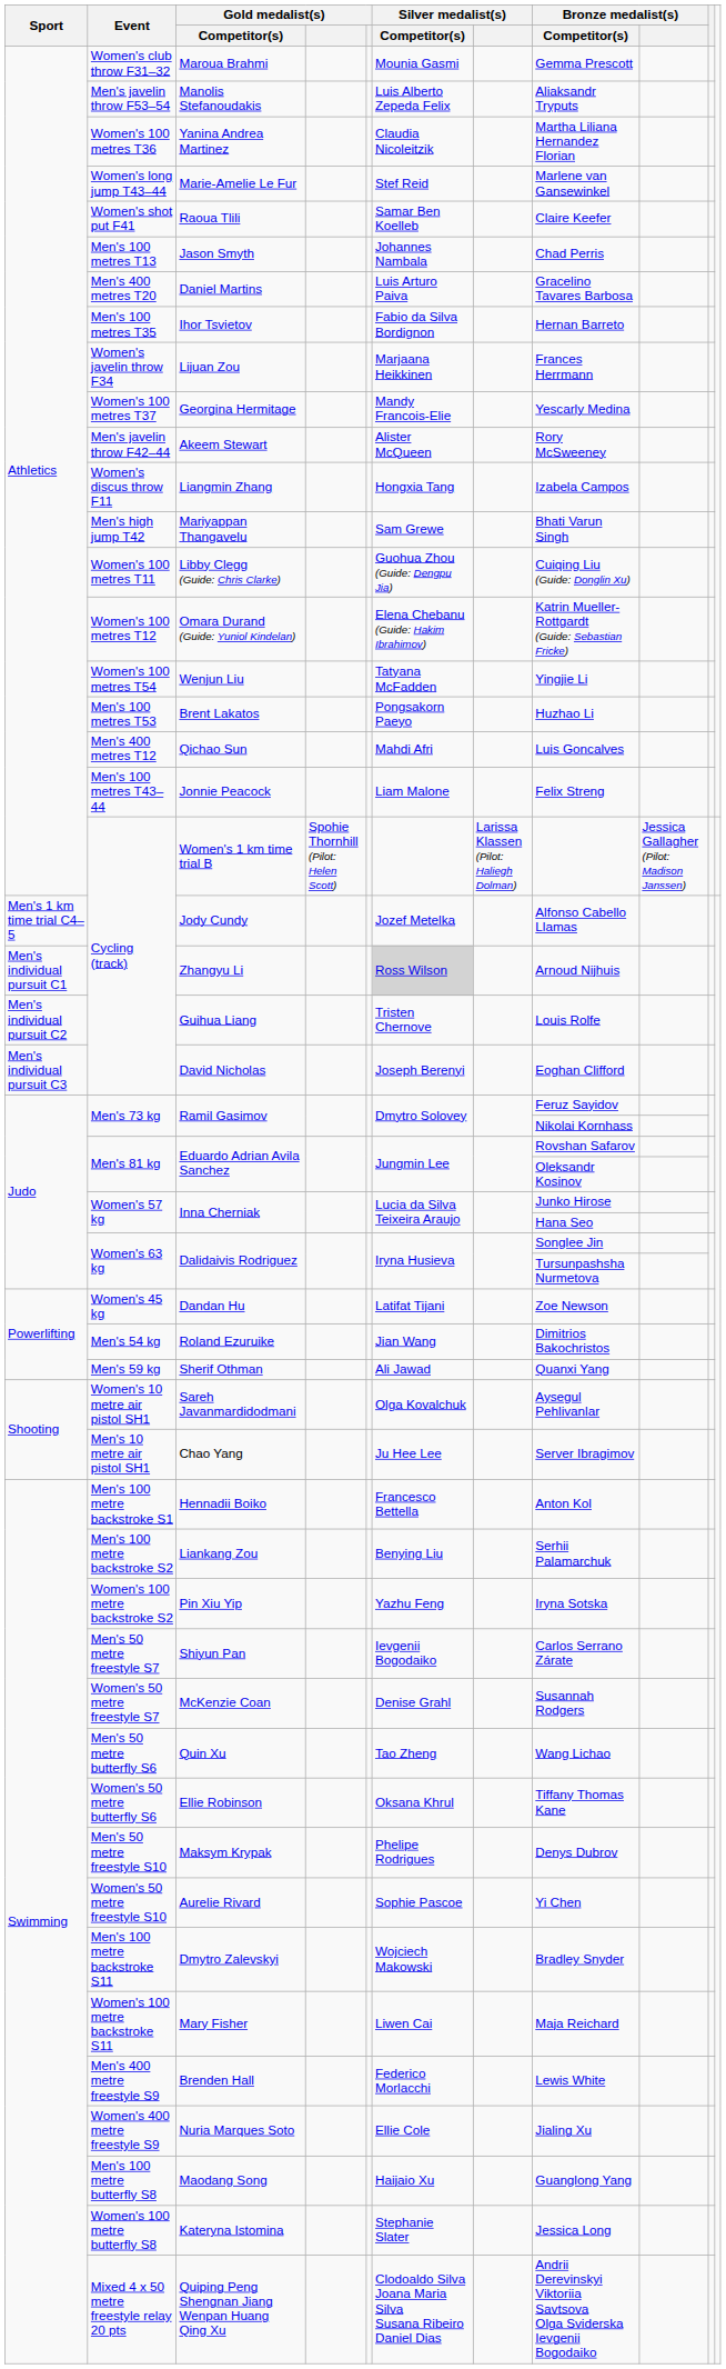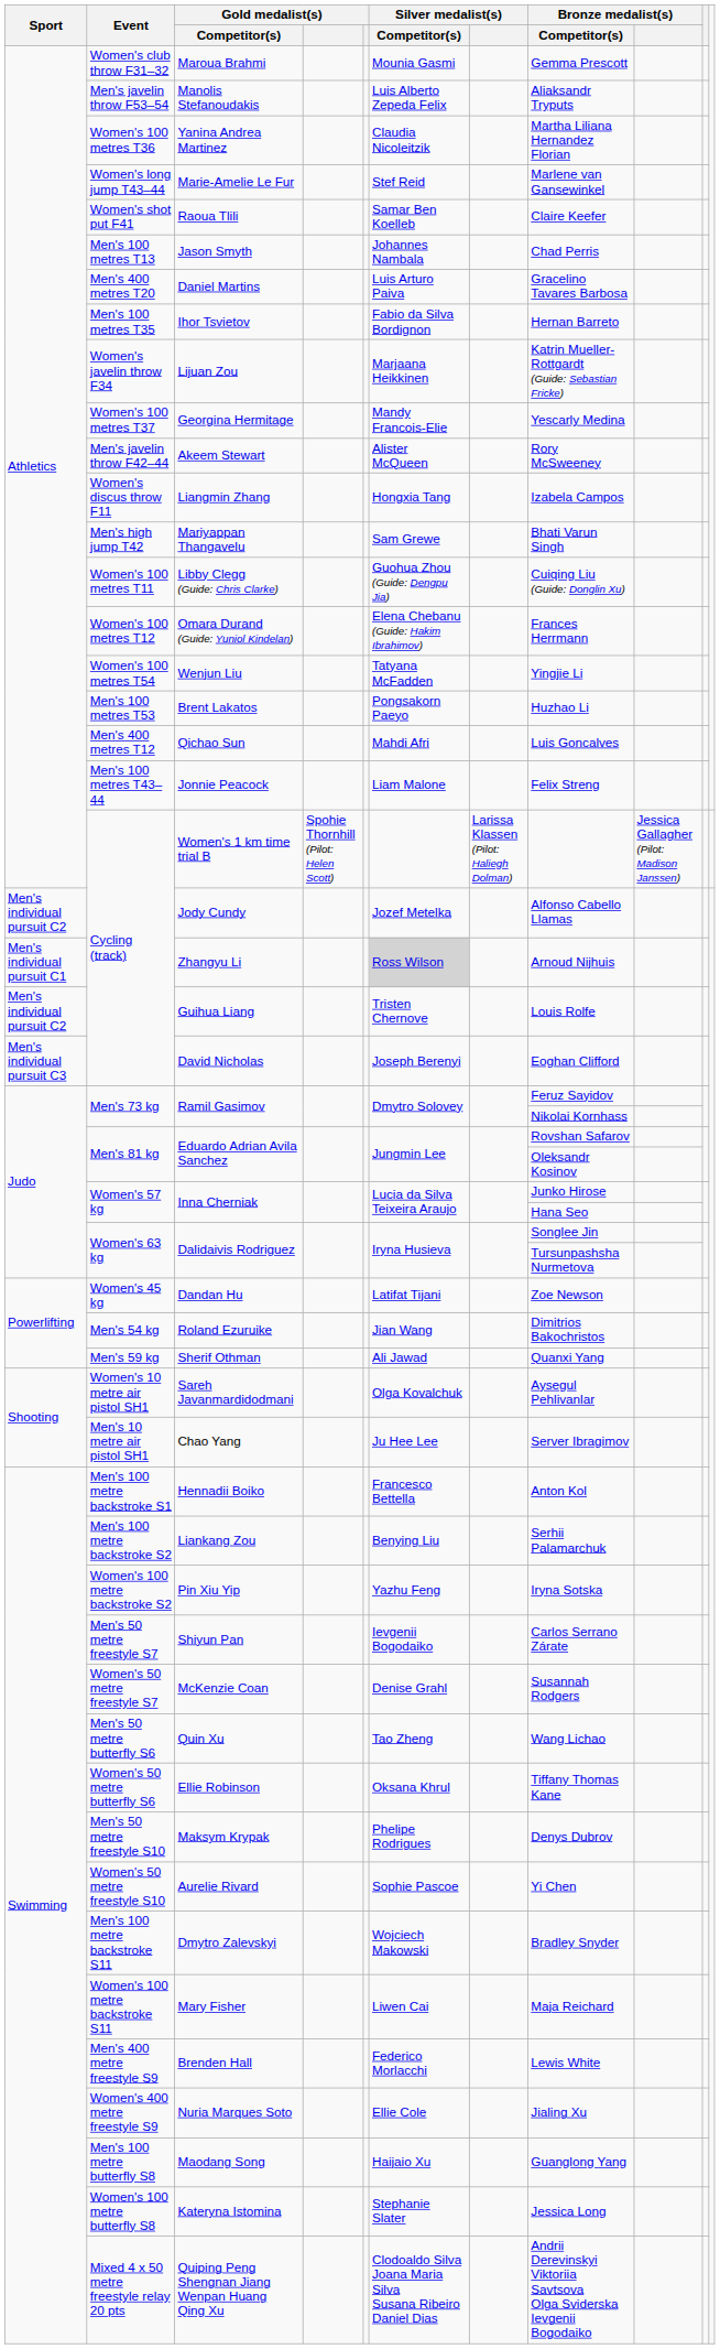 <table class="wikitable" style="width:100%;">
 <tr>
 <th rowspan="2">Sport</th>
 <th rowspan="2">Event</th>
 <th colspan="3">Gold medalist(s)</th>
 <th colspan="2">Silver medalist(s)</th>
 <th colspan="2">Bronze medalist(s)</th>
 <th rowspan="2"></th>
 </tr>
 <tr>
 <th>Competitor(s)</th>
 <th></th>
 <th></th>
 <th>Competitor(s)</th>
 <th></th>
 <th>Competitor(s)</th>
 <th></th>
 </tr>
 <tr>
 <td rowspan="20"><a href='#'>Athletics</a></td>
 <td><a href='#'>Women's club throw F31–32</a></td>
 <td><a href='#'>Maroua Brahmi</a></td>
 <td></td>
 <td></td>
 <td><a href='#'>Mounia Gasmi</a></td>
 <td></td>
 <td><a href='#'>Gemma Prescott</a></td>
 <td></td>
 <td></td>
 </tr>
 <tr>
 <td><a href='#'>Men's javelin throw F53–54</a></td>
 <td><a href='#'>Manolis Stefanoudakis</a></td>
 <td></td>
 <td></td>
 <td><a href='#'>Luis Alberto Zepeda Felix</a></td>
 <td></td>
 <td><a href='#'>Aliaksandr Tryputs</a></td>
 <td></td>
 <td></td>
 </tr>
 <tr>
 <td><a href='#'>Women's 100 metres T36</a></td>
 <td><a href='#'>Yanina Andrea Martinez</a></td>
 <td></td>
 <td></td>
 <td><a href='#'>Claudia Nicoleitzik</a></td>
 <td></td>
 <td><a href='#'>Martha Liliana Hernandez Florian</a></td>
 <td></td>
 <td></td>
 </tr>
 <tr>
 <td><a href='#'>Women's long jump T43–44</a></td>
 <td><a href='#'>Marie-Amelie Le Fur</a></td>
 <td></td>
 <td></td>
 <td><a href='#'>Stef Reid</a></td>
 <td></td>
 <td><a href='#'>Marlene van Gansewinkel</a></td>
 <td></td>
 <td></td>
 </tr>
 <tr>
 <td><a href='#'>Women's shot put F41</a></td>
 <td><a href='#'>Raoua Tlili</a></td>
 <td></td>
 <td></td>
 <td><a href='#'>Samar Ben Koelleb</a></td>
 <td></td>
 <td><a href='#'>Claire Keefer</a></td>
 <td></td>
 <td></td>
 </tr>
 <tr>
 <td><a href='#'>Men's 100 metres T13</a></td>
 <td><a href='#'>Jason Smyth</a></td>
 <td></td>
 <td></td>
 <td><a href='#'>Johannes Nambala</a></td>
 <td></td>
 <td><a href='#'>Chad Perris</a></td>
 <td></td>
 <td></td>
 </tr>
 <tr>
 <td><a href='#'>Men's 400 metres T20</a></td>
 <td><a href='#'>Daniel Martins</a></td>
 <td></td>
 <td></td>
 <td><a href='#'>Luis Arturo Paiva</a></td>
 <td></td>
 <td><a href='#'>Gracelino Tavares Barbosa</a></td>
 <td></td>
 <td></td>
 </tr>
 <tr>
 <td><a href='#'>Men's 100 metres T35</a></td>
 <td><a href='#'>Ihor Tsvietov</a></td>
 <td></td>
 <td></td>
 <td><a href='#'>Fabio da Silva Bordignon</a></td>
 <td></td>
 <td><a href='#'>Hernan Barreto</a></td>
 <td></td>
 <td></td>
 </tr>
 <tr>
 <td><a href='#'>Women's javelin throw F34</a></td>
 <td><a href='#'>Lijuan Zou</a></td>
 <td></td>
 <td></td>
 <td><a href='#'>Marjaana Heikkinen</a></td>
 <td></td>
-<td><a href='#'>Frances Herrmann</a></td>
+<td><a href='#'>Katrin Mueller-Rottgardt</a><br><small><em>(Guide: <a href='#'>Sebastian Fricke</a>)</em></small></td>
 <td></td>
 <td></td>
 </tr>
 <tr>
 <td><a href='#'>Women's 100 metres T37</a></td>
 <td><a href='#'>Georgina Hermitage</a></td>
 <td></td>
 <td></td>
 <td><a href='#'>Mandy Francois-Elie</a></td>
 <td></td>
 <td><a href='#'>Yescarly Medina</a></td>
 <td></td>
 <td></td>
 </tr>
 <tr>
 <td><a href='#'>Men's javelin throw F42–44</a></td>
 <td><a href='#'>Akeem Stewart</a></td>
 <td></td>
 <td></td>
 <td><a href='#'>Alister McQueen</a></td>
 <td></td>
 <td><a href='#'>Rory McSweeney</a></td>
 <td></td>
 <td></td>
 </tr>
 <tr>
 <td><a href='#'>Women's discus throw F11</a></td>
 <td><a href='#'>Liangmin Zhang</a></td>
 <td></td>
 <td></td>
 <td><a href='#'>Hongxia Tang</a></td>
 <td></td>
 <td><a href='#'>Izabela Campos</a></td>
 <td></td>
 <td></td>
 </tr>
 <tr>
 <td><a href='#'>Men's high jump T42</a></td>
 <td><a href='#'>Mariyappan Thangavelu</a></td>
 <td></td>
 <td></td>
 <td><a href='#'>Sam Grewe</a></td>
 <td></td>
 <td><a href='#'>Bhati Varun Singh</a></td>
 <td></td>
 <td></td>
 </tr>
 <tr>
 <td><a href='#'>Women's 100 metres T11</a></td>
 <td><a href='#'>Libby Clegg</a><br><small><em>(Guide: <a href='#'>Chris Clarke</a>)</em></small></td>
 <td></td>
 <td></td>
 <td><a href='#'>Guohua Zhou</a><br><small><em>(Guide: <a href='#'>Dengpu Jia</a>)</em></small></td>
 <td></td>
 <td><a href='#'>Cuiqing Liu</a><br><small><em>(Guide: <a href='#'>Donglin Xu</a>)</em></small></td>
 <td></td>
 <td></td>
 </tr>
 <tr>
 <td><a href='#'>Women's 100 metres T12</a></td>
 <td><a href='#'>Omara Durand</a><br><small><em>(Guide: <a href='#'>Yuniol Kindelan</a>)</em></small></td>
 <td></td>
 <td></td>
 <td><a href='#'>Elena Chebanu</a><br><small><em>(Guide: <a href='#'>Hakim Ibrahimov</a>)</em></small></td>
 <td></td>
-<td><a href='#'>Katrin Mueller-Rottgardt</a><br><small><em>(Guide: <a href='#'>Sebastian Fricke</a>)</em></small></td>
+<td><a href='#'>Frances Herrmann</a></td>
 <td></td>
 <td></td>
 </tr>
 <tr>
 <td><a href='#'>Women's 100 metres T54</a></td>
 <td><a href='#'>Wenjun Liu</a></td>
 <td></td>
 <td></td>
 <td><a href='#'>Tatyana McFadden</a></td>
 <td></td>
 <td><a href='#'>Yingjie Li</a></td>
 <td></td>
 <td></td>
 </tr>
 <tr>
 <td><a href='#'>Men's 100 metres T53</a></td>
 <td><a href='#'>Brent Lakatos</a></td>
 <td></td>
 <td></td>
 <td><a href='#'>Pongsakorn Paeyo</a></td>
 <td></td>
 <td><a href='#'>Huzhao Li</a></td>
 <td></td>
 <td></td>
 </tr>
 <tr>
 <td><a href='#'>Men's 400 metres T12</a></td>
 <td><a href='#'>Qichao Sun</a></td>
 <td></td>
 <td></td>
 <td><a href='#'>Mahdi Afri</a></td>
 <td></td>
 <td><a href='#'>Luis Goncalves</a></td>
 <td></td>
 <td></td>
 </tr>
 <tr>
 <td><a href='#'>Men's 100 metres T43–44</a></td>
 <td><a href='#'>Jonnie Peacock</a></td>
 <td></td>
 <td></td>
 <td><a href='#'>Liam Malone</a></td>
 <td></td>
 <td><a href='#'>Felix Streng</a></td>
 <td></td>
 <td></td>
 </tr>
 <tr>
 <td rowspan="5"><a href='#'>Cycling (track)</a></td>
 <td><a href='#'>Women's 1 km time trial B</a></td>
 <td><a href='#'>Spohie Thornhill</a><br><small><em>(Pilot: <a href='#'>Helen Scott</a>)</em></small></td>
 <td></td>
 <td></td>
 <td><a href='#'>Larissa Klassen</a><br><small><em>(Pilot: <a href='#'>Haliegh Dolman</a>)</em></small></td>
 <td></td>
 <td><a href='#'>Jessica Gallagher</a><br><small><em>(Pilot: <a href='#'>Madison Janssen</a>)</em></small></td>
 <td></td>
 <td></td>
 </tr>
 <tr>
-<td><a href='#'>Men's 1 km time trial C4–5</a></td>
+<td><a href='#'>Men's individual pursuit C2</a></td>
 <td><a href='#'>Jody Cundy</a></td>
 <td></td>
 <td></td>
 <td><a href='#'>Jozef Metelka</a></td>
 <td></td>
 <td><a href='#'>Alfonso Cabello Llamas</a></td>
 <td></td>
 <td></td>
 </tr>
 <tr>
 <td><a href='#'>Men's individual pursuit C1</a></td>
 <td><a href='#'>Zhangyu Li</a></td>
 <td></td>
 <td></td>
 <td style="background: lightgrey;"><a href='#'>Ross Wilson</a></td>
 <td></td>
 <td><a href='#'>Arnoud Nijhuis</a></td>
 <td></td>
 <td></td>
 </tr>
 <tr>
 <td><a href='#'>Men's individual pursuit C2</a></td>
 <td><a href='#'>Guihua Liang</a></td>
 <td></td>
 <td></td>
 <td><a href='#'>Tristen Chernove</a></td>
 <td></td>
 <td><a href='#'>Louis Rolfe</a></td>
 <td></td>
 <td></td>
 </tr>
 <tr>
 <td><a href='#'>Men's individual pursuit C3</a></td>
 <td><a href='#'>David Nicholas</a></td>
 <td></td>
 <td></td>
 <td><a href='#'>Joseph Berenyi</a></td>
 <td></td>
 <td><a href='#'>Eoghan Clifford</a></td>
 <td></td>
 <td></td>
 </tr>
 <tr>
 <td rowspan="8"><a href='#'>Judo</a></td>
 <td rowspan="2"><a href='#'>Men's 73 kg</a></td>
 <td rowspan="2"><a href='#'>Ramil Gasimov</a></td>
 <td rowspan="2"></td>
 <td rowspan="2"></td>
 <td rowspan="2"><a href='#'>Dmytro Solovey</a></td>
 <td rowspan="2"></td>
 <td><a href='#'>Feruz Sayidov</a></td>
 <td></td>
 <td rowspan="2"></td>
 </tr>
 <tr>
 <td><a href='#'>Nikolai Kornhass</a></td>
 <td></td>
 </tr>
 <tr>
 <td rowspan="2"><a href='#'>Men's 81 kg</a></td>
 <td rowspan="2"><a href='#'>Eduardo Adrian Avila Sanchez</a></td>
 <td rowspan="2"></td>
 <td rowspan="2"></td>
 <td rowspan="2"><a href='#'>Jungmin Lee</a></td>
 <td rowspan="2"></td>
 <td><a href='#'>Rovshan Safarov</a></td>
 <td></td>
 <td rowspan="2"></td>
 </tr>
 <tr>
 <td><a href='#'>Oleksandr Kosinov</a></td>
 <td></td>
 </tr>
 <tr>
 <td rowspan="2"><a href='#'>Women's 57 kg</a></td>
 <td rowspan="2"><a href='#'>Inna Cherniak</a></td>
 <td rowspan="2"></td>
 <td rowspan="2"></td>
 <td rowspan="2"><a href='#'>Lucia da Silva Teixeira Araujo</a></td>
 <td rowspan="2"></td>
 <td><a href='#'>Junko Hirose</a></td>
 <td></td>
 <td rowspan="2"></td>
 </tr>
 <tr>
 <td><a href='#'>Hana Seo</a></td>
 <td></td>
 </tr>
 <tr>
 <td rowspan="2"><a href='#'>Women's 63 kg</a></td>
 <td rowspan="2"><a href='#'>Dalidaivis Rodriguez</a></td>
 <td rowspan="2"></td>
 <td rowspan="2"></td>
 <td rowspan="2"><a href='#'>Iryna Husieva</a></td>
 <td rowspan="2"></td>
 <td><a href='#'>Songlee Jin</a></td>
 <td></td>
 <td rowspan="2"></td>
 </tr>
 <tr>
 <td><a href='#'>Tursunpashsha Nurmetova</a></td>
 <td></td>
 </tr>
 <tr>
 <td rowspan="3"><a href='#'>Powerlifting</a></td>
 <td><a href='#'>Women's 45 kg</a></td>
 <td><a href='#'>Dandan Hu</a></td>
 <td></td>
 <td></td>
 <td><a href='#'>Latifat Tijani</a></td>
 <td></td>
 <td><a href='#'>Zoe Newson</a></td>
 <td></td>
 <td></td>
 </tr>
 <tr>
 <td><a href='#'>Men's 54 kg</a></td>
 <td><a href='#'>Roland Ezuruike</a></td>
 <td></td>
 <td></td>
 <td><a href='#'>Jian Wang</a></td>
 <td></td>
 <td><a href='#'>Dimitrios Bakochristos</a></td>
 <td></td>
 <td></td>
 </tr>
 <tr>
 <td><a href='#'>Men's 59 kg</a></td>
 <td><a href='#'>Sherif Othman</a></td>
 <td></td>
 <td></td>
 <td><a href='#'>Ali Jawad</a></td>
 <td></td>
 <td><a href='#'>Quanxi Yang</a></td>
 <td></td>
 <td></td>
 </tr>
 <tr>
 <td rowspan="2"><a href='#'>Shooting</a></td>
 <td><a href='#'>Women's 10 metre air pistol SH1</a></td>
 <td><a href='#'>Sareh Javanmardidodmani</a></td>
 <td></td>
 <td></td>
 <td><a href='#'>Olga Kovalchuk</a></td>
 <td></td>
 <td><a href='#'>Aysegul Pehlivanlar</a></td>
 <td></td>
 <td></td>
 </tr>
 <tr>
 <td><a href='#'>Men's 10 metre air pistol SH1</a></td>
 <td>Chao Yang</td>
 <td></td>
 <td></td>
 <td><a href='#'>Ju Hee Lee</a></td>
 <td></td>
 <td><a href='#'>Server Ibragimov</a></td>
 <td></td>
 <td></td>
 </tr>
 <tr>
 <td rowspan="16"><a href='#'>Swimming</a></td>
 <td><a href='#'>Men's 100 metre backstroke S1</a></td>
 <td><a href='#'>Hennadii Boiko</a></td>
 <td></td>
 <td></td>
 <td><a href='#'>Francesco Bettella</a></td>
 <td></td>
 <td><a href='#'>Anton Kol</a></td>
 <td></td>
 <td></td>
 </tr>
 <tr>
 <td><a href='#'>Men's 100 metre backstroke S2</a></td>
 <td><a href='#'>Liankang Zou</a></td>
 <td></td>
 <td></td>
 <td><a href='#'>Benying Liu</a></td>
 <td></td>
 <td><a href='#'>Serhii Palamarchuk</a></td>
 <td></td>
 <td></td>
 </tr>
 <tr>
 <td><a href='#'>Women's 100 metre backstroke S2</a></td>
 <td><a href='#'>Pin Xiu Yip</a></td>
 <td></td>
 <td></td>
 <td><a href='#'>Yazhu Feng</a></td>
 <td></td>
 <td><a href='#'>Iryna Sotska</a></td>
 <td></td>
 <td></td>
 </tr>
 <tr>
 <td><a href='#'>Men's 50 metre freestyle S7</a></td>
 <td><a href='#'>Shiyun Pan</a></td>
 <td></td>
 <td></td>
 <td><a href='#'>Ievgenii Bogodaiko</a></td>
 <td></td>
 <td><a href='#'>Carlos Serrano Zárate</a></td>
 <td></td>
 <td></td>
 </tr>
 <tr>
 <td><a href='#'>Women's 50 metre freestyle S7</a></td>
 <td><a href='#'>McKenzie Coan</a></td>
 <td></td>
 <td></td>
 <td><a href='#'>Denise Grahl</a></td>
 <td></td>
 <td><a href='#'>Susannah Rodgers</a></td>
 <td></td>
 <td></td>
 </tr>
 <tr>
 <td><a href='#'>Men's 50 metre butterfly S6</a></td>
 <td><a href='#'>Quin Xu</a></td>
 <td></td>
 <td></td>
 <td><a href='#'>Tao Zheng</a></td>
 <td></td>
 <td><a href='#'>Wang Lichao</a></td>
 <td></td>
 <td></td>
 </tr>
 <tr>
 <td><a href='#'>Women's 50 metre butterfly S6</a></td>
 <td><a href='#'>Ellie Robinson</a></td>
 <td></td>
 <td></td>
 <td><a href='#'>Oksana Khrul</a></td>
 <td></td>
 <td><a href='#'>Tiffany Thomas Kane</a></td>
 <td></td>
 <td></td>
 </tr>
 <tr>
 <td><a href='#'>Men's 50 metre freestyle S10</a></td>
 <td><a href='#'>Maksym Krypak</a></td>
 <td></td>
 <td></td>
 <td><a href='#'>Phelipe Rodrigues</a></td>
 <td></td>
 <td><a href='#'>Denys Dubrov</a></td>
 <td></td>
 <td></td>
 </tr>
 <tr>
 <td><a href='#'>Women's 50 metre freestyle S10</a></td>
 <td><a href='#'>Aurelie Rivard</a></td>
 <td></td>
 <td></td>
 <td><a href='#'>Sophie Pascoe</a></td>
 <td></td>
 <td><a href='#'>Yi Chen</a></td>
 <td></td>
 <td></td>
 </tr>
 <tr>
 <td><a href='#'>Men's 100 metre backstroke S11</a></td>
 <td><a href='#'>Dmytro Zalevskyi</a></td>
 <td></td>
 <td></td>
 <td><a href='#'>Wojciech Makowski</a></td>
 <td></td>
 <td><a href='#'>Bradley Snyder</a></td>
 <td></td>
 <td></td>
 </tr>
 <tr>
 <td><a href='#'>Women's 100 metre backstroke S11</a></td>
 <td><a href='#'>Mary Fisher</a></td>
 <td></td>
 <td></td>
 <td><a href='#'>Liwen Cai</a></td>
 <td></td>
 <td><a href='#'>Maja Reichard</a></td>
 <td></td>
 <td></td>
 </tr>
 <tr>
 <td><a href='#'>Men's 400 metre freestyle S9</a></td>
 <td><a href='#'>Brenden Hall</a></td>
 <td></td>
 <td></td>
 <td><a href='#'>Federico Morlacchi</a></td>
 <td></td>
 <td><a href='#'>Lewis White</a></td>
 <td></td>
 <td></td>
 </tr>
 <tr>
 <td><a href='#'>Women's 400 metre freestyle S9</a></td>
 <td><a href='#'>Nuria Marques Soto</a></td>
 <td></td>
 <td></td>
 <td><a href='#'>Ellie Cole</a></td>
 <td></td>
 <td><a href='#'>Jialing Xu</a></td>
 <td></td>
 <td></td>
 </tr>
 <tr>
 <td><a href='#'>Men's 100 metre butterfly S8</a></td>
 <td><a href='#'>Maodang Song</a></td>
 <td></td>
 <td></td>
 <td><a href='#'>Haijaio Xu</a></td>
 <td></td>
 <td><a href='#'>Guanglong Yang</a></td>
 <td></td>
 <td></td>
 </tr>
 <tr>
 <td><a href='#'>Women's 100 metre butterfly S8</a></td>
 <td><a href='#'>Kateryna Istomina</a></td>
 <td></td>
 <td></td>
 <td><a href='#'>Stephanie Slater</a></td>
 <td></td>
 <td><a href='#'>Jessica Long</a></td>
 <td></td>
 <td></td>
 </tr>
 <tr>
 <td><a href='#'>Mixed 4 x 50 metre freestyle relay 20 pts</a></td>
 <td><a href='#'>Quiping Peng</a><br><a href='#'>Shengnan Jiang</a><br><a href='#'>Wenpan Huang</a><br><a href='#'>Qing Xu</a></td>
 <td></td>
 <td></td>
 <td><a href='#'>Clodoaldo Silva</a><br><a href='#'>Joana Maria Silva</a><br><a href='#'>Susana Ribeiro</a><br><a href='#'>Daniel Dias</a></td>
 <td></td>
 <td><a href='#'>Andrii Derevinskyi</a><br><a href='#'>Viktoriia Savtsova</a><br><a href='#'>Olga Sviderska</a><br><a href='#'>Ievgenii Bogodaiko</a></td>
 <td></td>
 <td></td>
 </tr>
 </table>
